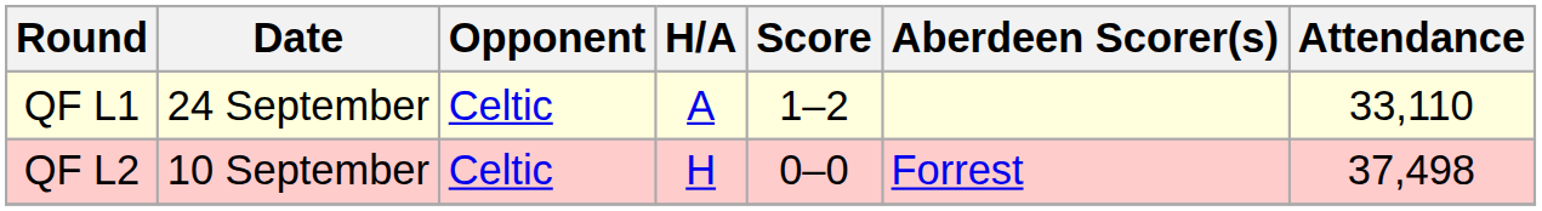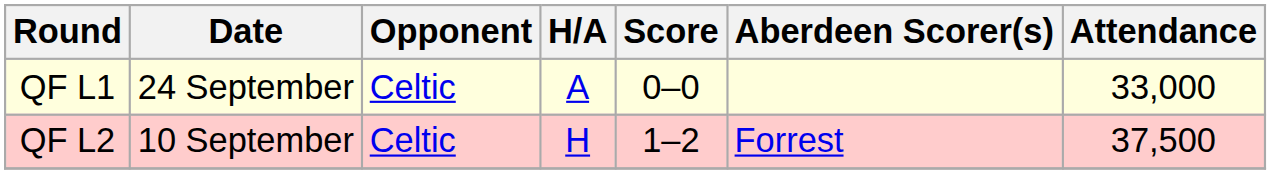 <table class="wikitable" style="text-align:center">
 <tr>
 <th>Round</th>
 <th>Date</th>
 <th>Opponent</th>
 <th>H/A</th>
 <th>Score</th>
 <th>Aberdeen Scorer(s)</th>
 <th>Attendance</th>
 </tr>
 <tr bgcolor=#FFFFDD>
 <td>QF L1</td>
 <td align=left>24 September</td>
 <td align=left><a href='#'>Celtic</a></td>
 <td><a href='#'>A</a></td>
-<td>1–2</td>
+<td>0–0</td>
 <td align=left></td>
-<td>33,110</td>
+<td>33,000</td>
 </tr>
 <tr bgcolor=#FFCCCC>
 <td>QF L2</td>
 <td align=left>10 September</td>
 <td align=left><a href='#'>Celtic</a></td>
 <td><a href='#'>H</a></td>
-<td>0–0</td>
+<td>1–2</td>
 <td align=left><a href='#'>Forrest</a></td>
-<td>37,498</td>
+<td>37,500</td>
 </tr>
 <tr>
 </tr>
 </table>
